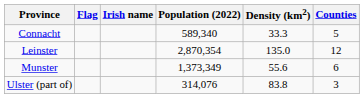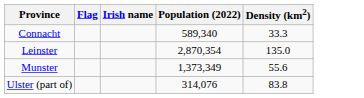 <table class="wikitable sortable" align="center" style="text-align: center;">
 <tr>
 <th>Province</th>
 <th><a href='#'>Flag</a></th>
 <th><a href='#'>Irish</a> name</th>
 <th>Population (2022)</th>
 <th>Density (km<sup>2</sup>)</th>
-<th><a href='#'>Counties</a></th>
 </tr>
 <tr>
 <td><a href='#'>Connacht</a></td>
 <td></td>
 <td><br><small></small></td>
 <td>589,340</td>
 <td>33.3</td>
-<td>5</td>
 </tr>
 <tr>
 <td><a href='#'>Leinster</a></td>
 <td></td>
 <td><br><small></small></td>
 <td>2,870,354</td>
 <td>135.0</td>
-<td>12</td>
 </tr>
 <tr>
 <td><a href='#'>Munster</a></td>
 <td></td>
 <td><br><small></small></td>
 <td>1,373,349</td>
 <td>55.6</td>
-<td>6</td>
 </tr>
 <tr>
 <td><a href='#'>Ulster</a> (part of)</td>
 <td></td>
 <td><br><small></small></td>
 <td>314,076</td>
 <td>83.8</td>
-<td>3</td>
 </tr>
 </table>
